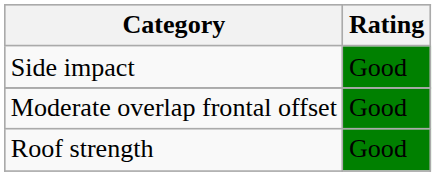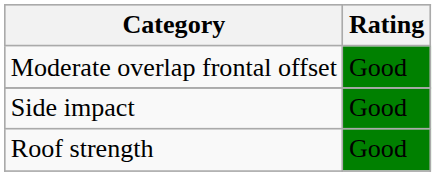 <table class="wikitable">
 <tr>
 <th>Category</th>
 <th>Rating</th>
 </tr>
 <tr>
-<td>Side impact</td>
+<td>Moderate overlap frontal offset</td>
 <td style="background: green">Good</td>
 </tr>
 <tr>
 </tr>
 <tr>
-<td>Moderate overlap frontal offset</td>
+<td>Side impact</td>
 <td style="background: green">Good</td>
 </tr>
 <tr>
 <td>Roof strength</td>
 <td style="background: green">Good</td>
 </tr>
 </table>
